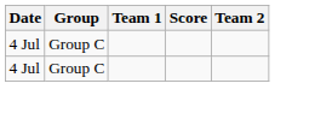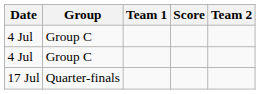 <table class="wikitable" style="text-align:">
 <tr>
 <th>Date</th>
 <th>Group</th>
 <th>Team 1</th>
 <th>Score</th>
 <th>Team 2</th>
 </tr>
 <tr>
 <td>4 Jul</td>
 <td>Group C</td>
 <td></td>
 <td></td>
 <td></td>
 </tr>
 <tr>
 <td>4 Jul</td>
 <td>Group C</td>
 <td></td>
 <td></td>
 <td></td>
 </tr>
+<tr>
+<td>17 Jul</td>
+<td>Quarter-finals</td>
+<td></td>
+<td></td>
+<td></td>
+</tr>
 </table>
